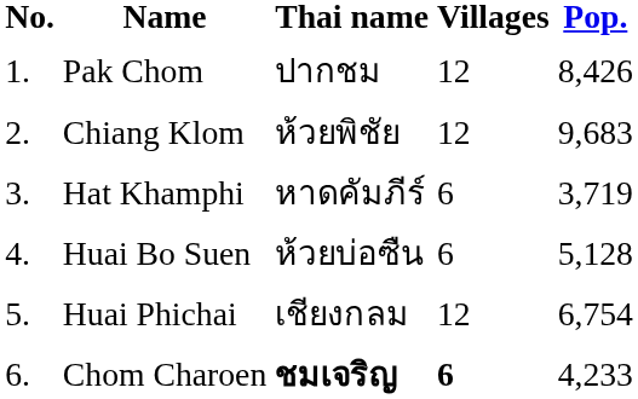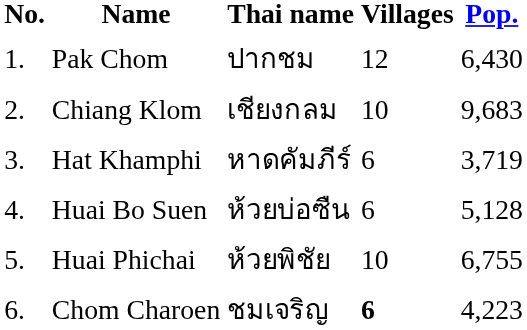 <table>
 <tr>
 <th>No.</th>
 <th>Name</th>
 <th>Thai name</th>
 <th>Villages</th>
 <th><a href='#'>Pop.</a></th>
 </tr>
 <tr>
 <td>1.</td>
 <td>Pak Chom</td>
 <td>ปากชม</td>
 <td>12</td>
-<td>8,426</td>
+<td>6,430</td>
 <td></td>
 </tr>
 <tr>
 <td>2.</td>
 <td>Chiang Klom</td>
-<td>ห้วยพิชัย</td>
-<td>12</td>
+<td>เชียงกลม</td>
+<td>10</td>
 <td>9,683</td>
 <td></td>
 </tr>
 <tr>
 <td>3.</td>
 <td>Hat Khamphi</td>
 <td>หาดคัมภีร์</td>
 <td>6</td>
 <td>3,719</td>
 <td></td>
 </tr>
 <tr>
 <td>4.</td>
 <td>Huai Bo Suen</td>
 <td>ห้วยบ่อซืน</td>
 <td>6</td>
 <td>5,128</td>
 <td></td>
 </tr>
 <tr>
 <td>5.</td>
 <td>Huai Phichai</td>
-<td>เชียงกลม</td>
-<td>12</td>
-<td>6,754</td>
+<td>ห้วยพิชัย</td>
+<td>10</td>
+<td>6,755</td>
 <td></td>
 </tr>
 <tr>
 <td>6.</td>
 <td>Chom Charoen</td>
-<td><strong>ชมเจริญ</strong></td>
+<td>ชมเจริญ</td>
 <td><strong>6</strong></td>
-<td>4,233</td>
+<td>4,223</td>
 <td></td>
 </tr>
 </table>
